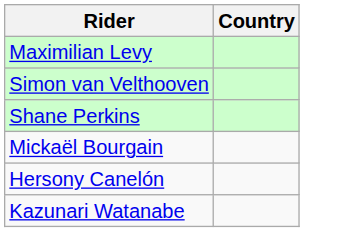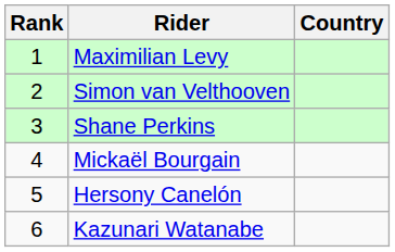 <table class="wikitable sortable" style="font-size:95%" style="width:25em;">
 <tr>
+<th>Rank</th>
 <th>Rider</th>
 <th>Country</th>
 </tr>
 <tr bgcolor=ccffcc>
+<td align=center>1</td>
 <td><a href='#'>Maximilian Levy</a></td>
 <td></td>
 </tr>
 <tr bgcolor=ccffcc>
+<td align=center>2</td>
 <td><a href='#'>Simon van Velthooven</a></td>
 <td></td>
 </tr>
 <tr bgcolor=ccffcc>
+<td align=center>3</td>
 <td><a href='#'>Shane Perkins</a></td>
 <td></td>
 </tr>
 <tr>
+<td align=center>4</td>
 <td><a href='#'>Mickaël Bourgain</a></td>
 <td></td>
 </tr>
 <tr>
+<td align=center>5</td>
 <td><a href='#'>Hersony Canelón</a></td>
 <td></td>
 </tr>
 <tr>
+<td align=center>6</td>
 <td><a href='#'>Kazunari Watanabe</a></td>
 <td></td>
 </tr>
 </table>
